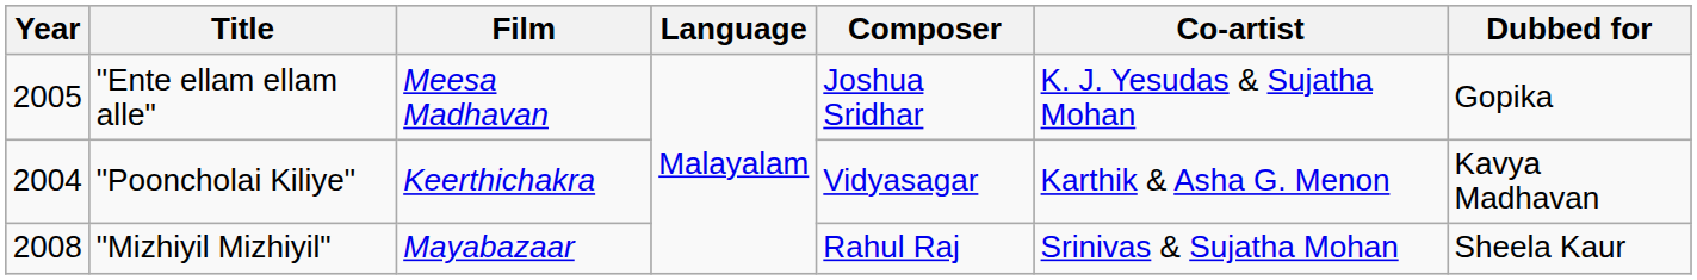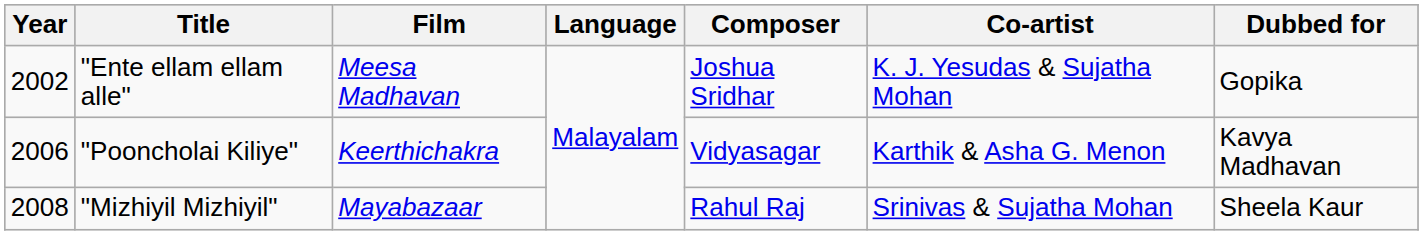 <table class="wikitable sortable" style="text-align:left">
 <tr>
 <th>Year</th>
 <th>Title</th>
 <th>Film</th>
 <th>Language</th>
 <th>Composer</th>
 <th>Co-artist</th>
 <th>Dubbed for</th>
 </tr>
 <tr>
-<td>2005</td>
+<td>2002</td>
 <td>"Ente ellam ellam alle"</td>
 <td><em><a href='#'>Meesa Madhavan</a></em></td>
 <td rowspan="3"><a href='#'>Malayalam</a></td>
 <td><a href='#'>Joshua Sridhar</a></td>
 <td><a href='#'>K. J. Yesudas</a> & <a href='#'>Sujatha Mohan</a></td>
 <td>Gopika</td>
 </tr>
 <tr>
-<td>2004</td>
+<td>2006</td>
 <td>"Pooncholai Kiliye"</td>
 <td><em><a href='#'>Keerthichakra</a></em></td>
 <td><a href='#'>Vidyasagar</a></td>
 <td><a href='#'>Karthik</a> & <a href='#'>Asha G. Menon</a></td>
 <td>Kavya Madhavan</td>
 </tr>
 <tr>
 <td>2008</td>
 <td>"Mizhiyil Mizhiyil"</td>
 <td><em><a href='#'>Mayabazaar</a></em></td>
 <td><a href='#'>Rahul Raj</a></td>
 <td><a href='#'>Srinivas</a> & <a href='#'>Sujatha Mohan</a></td>
 <td>Sheela Kaur</td>
 </tr>
 </table>
